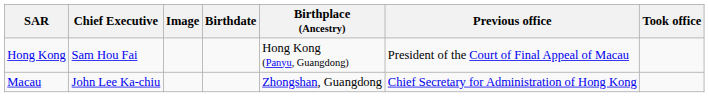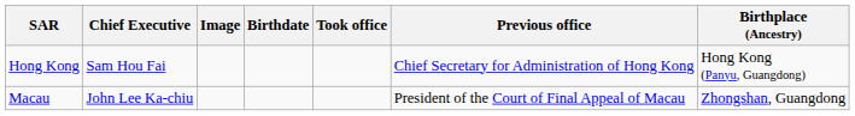 <table class="wikitable sortable" style="text-align: left">
 <tr>
 <th>SAR</th>
 <th>Chief Executive</th>
 <th>Image</th>
 <th>Birthdate</th>
+<th>Took office</th>
+<th>Previous office</th>
 <th>Birthplace<br><small>(Ancestry)</small></th>
-<th>Previous office</th>
-<th>Took office</th>
 </tr>
 <tr>
 <td> <a href='#'>Hong Kong</a></td>
 <td><a href='#'>Sam Hou Fai</a><br></td>
 <td></td>
 <td> </td>
+<td> </td>
+<td><a href='#'>Chief Secretary for Administration of Hong Kong</a></td>
 <td>Hong Kong<br><small>(<a href='#'>Panyu</a>, Guangdong)</small></td>
-<td>President of the <a href='#'>Court of Final Appeal of Macau</a></td>
-<td> </td>
 </tr>
 <tr>
 <td> <a href='#'>Macau</a></td>
 <td><a href='#'>John Lee Ka-chiu</a><br></td>
 <td></td>
 <td> </td>
+<td> </td>
+<td>President of the <a href='#'>Court of Final Appeal of Macau</a></td>
 <td><a href='#'>Zhongshan</a>, Guangdong</td>
-<td><a href='#'>Chief Secretary for Administration of Hong Kong</a></td>
-<td> </td>
 </tr>
 </table>
